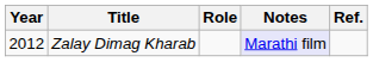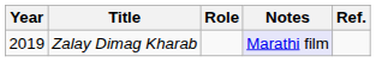 <table class= "wikitable sortable">
 <tr>
 <th>Year</th>
 <th>Title</th>
 <th>Role</th>
 <th>Notes</th>
 <th>Ref.</th>
 </tr>
 <tr>
-<td>2012</td>
+<td>2019</td>
 <td><em>Zalay Dimag Kharab</em></td>
 <td></td>
 <td style="background: lavender;"><a href='#'>Marathi</a> film</td>
 <td></td>
 </tr>
 </table>
